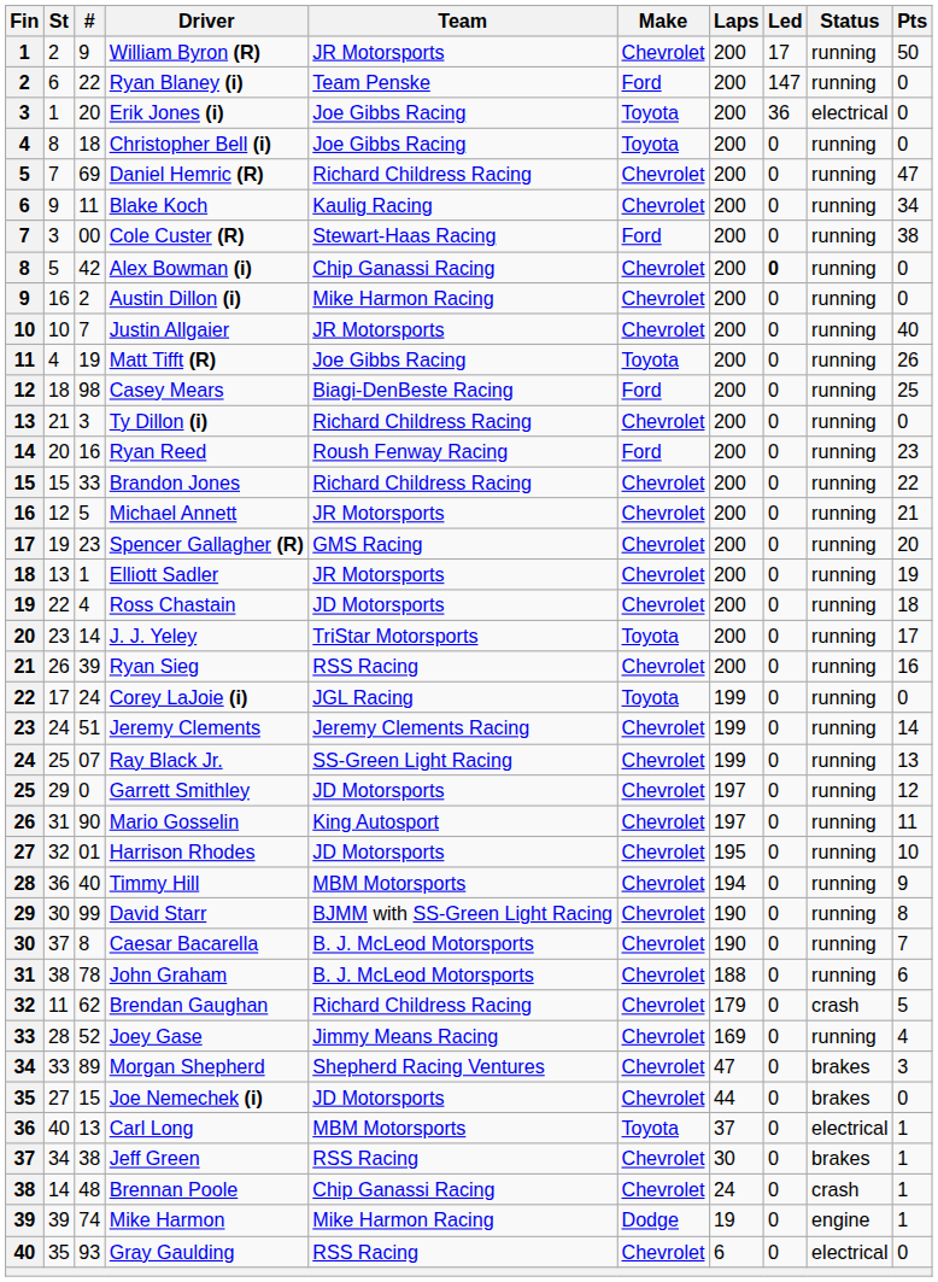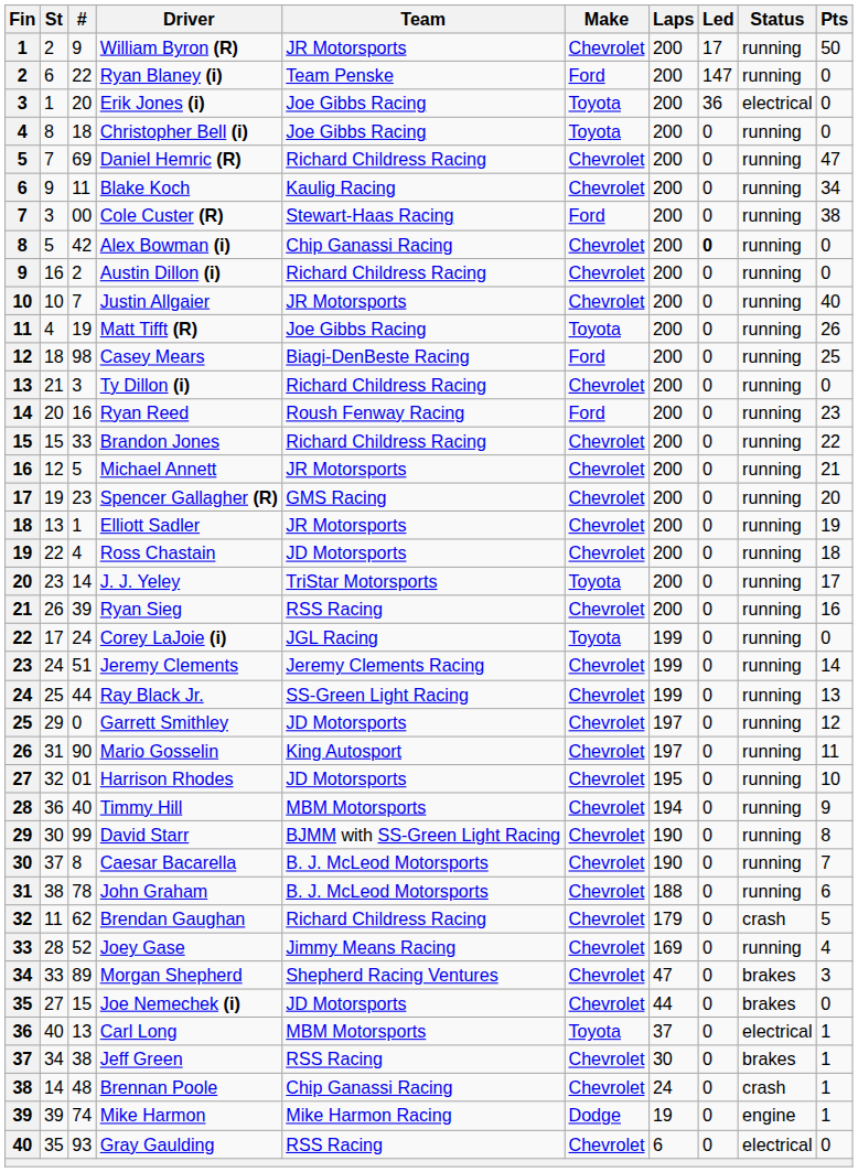 <table class="wikitable" style="font-size:95%">
 <tr>
 <th>Fin</th>
 <th>St</th>
 <th>#</th>
 <th>Driver</th>
 <th>Team</th>
 <th>Make</th>
 <th>Laps</th>
 <th>Led</th>
 <th>Status</th>
 <th>Pts</th>
 </tr>
 <tr>
 <th>1</th>
 <td>2</td>
 <td>9</td>
 <td><a href='#'>William Byron</a> <strong>(R)</strong></td>
 <td><a href='#'>JR Motorsports</a></td>
 <td><a href='#'>Chevrolet</a></td>
 <td>200</td>
 <td>17</td>
 <td>running</td>
 <td>50</td>
 </tr>
 <tr>
 <th>2</th>
 <td>6</td>
 <td>22</td>
 <td><a href='#'>Ryan Blaney</a> <strong>(i)</strong></td>
 <td><a href='#'>Team Penske</a></td>
 <td><a href='#'>Ford</a></td>
 <td>200</td>
 <td>147</td>
 <td>running</td>
 <td>0</td>
 </tr>
 <tr>
 <th>3</th>
 <td>1</td>
 <td>20</td>
 <td><a href='#'>Erik Jones</a> <strong>(i)</strong></td>
 <td><a href='#'>Joe Gibbs Racing</a></td>
 <td><a href='#'>Toyota</a></td>
 <td>200</td>
 <td>36</td>
 <td>electrical</td>
 <td>0</td>
 </tr>
 <tr>
 <th>4</th>
 <td>8</td>
 <td>18</td>
 <td><a href='#'>Christopher Bell</a> <strong>(i)</strong></td>
 <td><a href='#'>Joe Gibbs Racing</a></td>
 <td><a href='#'>Toyota</a></td>
 <td>200</td>
 <td>0</td>
 <td>running</td>
 <td>0</td>
 </tr>
 <tr>
 <th>5</th>
 <td>7</td>
 <td>69</td>
 <td><a href='#'>Daniel Hemric</a> <strong>(R)</strong></td>
 <td><a href='#'>Richard Childress Racing</a></td>
 <td><a href='#'>Chevrolet</a></td>
 <td>200</td>
 <td>0</td>
 <td>running</td>
 <td>47</td>
 </tr>
 <tr>
 <th>6</th>
 <td>9</td>
 <td>11</td>
 <td><a href='#'>Blake Koch</a></td>
 <td><a href='#'>Kaulig Racing</a></td>
 <td><a href='#'>Chevrolet</a></td>
 <td>200</td>
 <td>0</td>
 <td>running</td>
 <td>34</td>
 </tr>
 <tr>
 <th>7</th>
 <td>3</td>
 <td>00</td>
 <td><a href='#'>Cole Custer</a> <strong>(R)</strong></td>
 <td><a href='#'>Stewart-Haas Racing</a></td>
 <td><a href='#'>Ford</a></td>
 <td>200</td>
 <td>0</td>
 <td>running</td>
 <td>38</td>
 </tr>
 <tr>
 <th>8</th>
 <td>5</td>
 <td>42</td>
 <td><a href='#'>Alex Bowman</a> <strong>(i)</strong></td>
 <td><a href='#'>Chip Ganassi Racing</a></td>
 <td><a href='#'>Chevrolet</a></td>
 <td>200</td>
 <td><strong>0</strong></td>
 <td>running</td>
 <td>0</td>
 </tr>
 <tr>
 <th>9</th>
 <td>16</td>
 <td>2</td>
 <td><a href='#'>Austin Dillon</a> <strong>(i)</strong></td>
-<td><a href='#'>Mike Harmon Racing</a></td>
+<td><a href='#'>Richard Childress Racing</a></td>
 <td><a href='#'>Chevrolet</a></td>
 <td>200</td>
 <td>0</td>
 <td>running</td>
 <td>0</td>
 </tr>
 <tr>
 <th>10</th>
 <td>10</td>
 <td>7</td>
 <td><a href='#'>Justin Allgaier</a></td>
 <td><a href='#'>JR Motorsports</a></td>
 <td><a href='#'>Chevrolet</a></td>
 <td>200</td>
 <td>0</td>
 <td>running</td>
 <td>40</td>
 </tr>
 <tr>
 <th>11</th>
 <td>4</td>
 <td>19</td>
 <td><a href='#'>Matt Tifft</a> <strong>(R)</strong></td>
 <td><a href='#'>Joe Gibbs Racing</a></td>
 <td><a href='#'>Toyota</a></td>
 <td>200</td>
 <td>0</td>
 <td>running</td>
 <td>26</td>
 </tr>
 <tr>
 <th>12</th>
 <td>18</td>
 <td>98</td>
 <td><a href='#'>Casey Mears</a></td>
 <td><a href='#'>Biagi-DenBeste Racing</a></td>
 <td><a href='#'>Ford</a></td>
 <td>200</td>
 <td>0</td>
 <td>running</td>
 <td>25</td>
 </tr>
 <tr>
 <th>13</th>
 <td>21</td>
 <td>3</td>
 <td><a href='#'>Ty Dillon</a> <strong>(i)</strong></td>
 <td><a href='#'>Richard Childress Racing</a></td>
 <td><a href='#'>Chevrolet</a></td>
 <td>200</td>
 <td>0</td>
 <td>running</td>
 <td>0</td>
 </tr>
 <tr>
 <th>14</th>
 <td>20</td>
 <td>16</td>
 <td><a href='#'>Ryan Reed</a></td>
 <td><a href='#'>Roush Fenway Racing</a></td>
 <td><a href='#'>Ford</a></td>
 <td>200</td>
 <td>0</td>
 <td>running</td>
 <td>23</td>
 </tr>
 <tr>
 <th>15</th>
 <td>15</td>
 <td>33</td>
 <td><a href='#'>Brandon Jones</a></td>
 <td><a href='#'>Richard Childress Racing</a></td>
 <td><a href='#'>Chevrolet</a></td>
 <td>200</td>
 <td>0</td>
 <td>running</td>
 <td>22</td>
 </tr>
 <tr>
 <th>16</th>
 <td>12</td>
 <td>5</td>
 <td><a href='#'>Michael Annett</a></td>
 <td><a href='#'>JR Motorsports</a></td>
 <td><a href='#'>Chevrolet</a></td>
 <td>200</td>
 <td>0</td>
 <td>running</td>
 <td>21</td>
 </tr>
 <tr>
 <th>17</th>
 <td>19</td>
 <td>23</td>
 <td><a href='#'>Spencer Gallagher</a> <strong>(R)</strong></td>
 <td><a href='#'>GMS Racing</a></td>
 <td><a href='#'>Chevrolet</a></td>
 <td>200</td>
 <td>0</td>
 <td>running</td>
 <td>20</td>
 </tr>
 <tr>
 <th>18</th>
 <td>13</td>
 <td>1</td>
 <td><a href='#'>Elliott Sadler</a></td>
 <td><a href='#'>JR Motorsports</a></td>
 <td><a href='#'>Chevrolet</a></td>
 <td>200</td>
 <td>0</td>
 <td>running</td>
 <td>19</td>
 </tr>
 <tr>
 <th>19</th>
 <td>22</td>
 <td>4</td>
 <td><a href='#'>Ross Chastain</a></td>
 <td><a href='#'>JD Motorsports</a></td>
 <td><a href='#'>Chevrolet</a></td>
 <td>200</td>
 <td>0</td>
 <td>running</td>
 <td>18</td>
 </tr>
 <tr>
 <th>20</th>
 <td>23</td>
 <td>14</td>
 <td><a href='#'>J. J. Yeley</a></td>
 <td><a href='#'>TriStar Motorsports</a></td>
 <td><a href='#'>Toyota</a></td>
 <td>200</td>
 <td>0</td>
 <td>running</td>
 <td>17</td>
 </tr>
 <tr>
 <th>21</th>
 <td>26</td>
 <td>39</td>
 <td><a href='#'>Ryan Sieg</a></td>
 <td><a href='#'>RSS Racing</a></td>
 <td><a href='#'>Chevrolet</a></td>
 <td>200</td>
 <td>0</td>
 <td>running</td>
 <td>16</td>
 </tr>
 <tr>
 <th>22</th>
 <td>17</td>
 <td>24</td>
 <td><a href='#'>Corey LaJoie</a> <strong>(i)</strong></td>
 <td><a href='#'>JGL Racing</a></td>
 <td><a href='#'>Toyota</a></td>
 <td>199</td>
 <td>0</td>
 <td>running</td>
 <td>0</td>
 </tr>
 <tr>
 <th>23</th>
 <td>24</td>
 <td>51</td>
 <td><a href='#'>Jeremy Clements</a></td>
 <td><a href='#'>Jeremy Clements Racing</a></td>
 <td><a href='#'>Chevrolet</a></td>
 <td>199</td>
 <td>0</td>
 <td>running</td>
 <td>14</td>
 </tr>
 <tr>
 <th>24</th>
 <td>25</td>
-<td>07</td>
+<td>44</td>
 <td><a href='#'>Ray Black Jr.</a></td>
 <td><a href='#'>SS-Green Light Racing</a></td>
 <td><a href='#'>Chevrolet</a></td>
 <td>199</td>
 <td>0</td>
 <td>running</td>
 <td>13</td>
 </tr>
 <tr>
 <th>25</th>
 <td>29</td>
 <td>0</td>
 <td><a href='#'>Garrett Smithley</a></td>
 <td><a href='#'>JD Motorsports</a></td>
 <td><a href='#'>Chevrolet</a></td>
 <td>197</td>
 <td>0</td>
 <td>running</td>
 <td>12</td>
 </tr>
 <tr>
 <th>26</th>
 <td>31</td>
 <td>90</td>
 <td><a href='#'>Mario Gosselin</a></td>
 <td><a href='#'>King Autosport</a></td>
 <td><a href='#'>Chevrolet</a></td>
 <td>197</td>
 <td>0</td>
 <td>running</td>
 <td>11</td>
 </tr>
 <tr>
 <th>27</th>
 <td>32</td>
 <td>01</td>
 <td><a href='#'>Harrison Rhodes</a></td>
 <td><a href='#'>JD Motorsports</a></td>
 <td><a href='#'>Chevrolet</a></td>
 <td>195</td>
 <td>0</td>
 <td>running</td>
 <td>10</td>
 </tr>
 <tr>
 <th>28</th>
 <td>36</td>
 <td>40</td>
 <td><a href='#'>Timmy Hill</a></td>
 <td><a href='#'>MBM Motorsports</a></td>
 <td><a href='#'>Chevrolet</a></td>
 <td>194</td>
 <td>0</td>
 <td>running</td>
 <td>9</td>
 </tr>
 <tr>
 <th>29</th>
 <td>30</td>
 <td>99</td>
 <td><a href='#'>David Starr</a></td>
 <td><a href='#'>BJMM</a> with <a href='#'>SS-Green Light Racing</a></td>
 <td><a href='#'>Chevrolet</a></td>
 <td>190</td>
 <td>0</td>
 <td>running</td>
 <td>8</td>
 </tr>
 <tr>
 <th>30</th>
 <td>37</td>
 <td>8</td>
 <td><a href='#'>Caesar Bacarella</a></td>
 <td><a href='#'>B. J. McLeod Motorsports</a></td>
 <td><a href='#'>Chevrolet</a></td>
 <td>190</td>
 <td>0</td>
 <td>running</td>
 <td>7</td>
 </tr>
 <tr>
 <th>31</th>
 <td>38</td>
 <td>78</td>
 <td><a href='#'>John Graham</a></td>
 <td><a href='#'>B. J. McLeod Motorsports</a></td>
 <td><a href='#'>Chevrolet</a></td>
 <td>188</td>
 <td>0</td>
 <td>running</td>
 <td>6</td>
 </tr>
 <tr>
 <th>32</th>
 <td>11</td>
 <td>62</td>
 <td><a href='#'>Brendan Gaughan</a></td>
 <td><a href='#'>Richard Childress Racing</a></td>
 <td><a href='#'>Chevrolet</a></td>
 <td>179</td>
 <td>0</td>
 <td>crash</td>
 <td>5</td>
 </tr>
 <tr>
 <th>33</th>
 <td>28</td>
 <td>52</td>
 <td><a href='#'>Joey Gase</a></td>
 <td><a href='#'>Jimmy Means Racing</a></td>
 <td><a href='#'>Chevrolet</a></td>
 <td>169</td>
 <td>0</td>
 <td>running</td>
 <td>4</td>
 </tr>
 <tr>
 <th>34</th>
 <td>33</td>
 <td>89</td>
 <td><a href='#'>Morgan Shepherd</a></td>
 <td><a href='#'>Shepherd Racing Ventures</a></td>
 <td><a href='#'>Chevrolet</a></td>
 <td>47</td>
 <td>0</td>
 <td>brakes</td>
 <td>3</td>
 </tr>
 <tr>
 <th>35</th>
 <td>27</td>
 <td>15</td>
 <td><a href='#'>Joe Nemechek</a> <strong>(i)</strong></td>
 <td><a href='#'>JD Motorsports</a></td>
 <td><a href='#'>Chevrolet</a></td>
 <td>44</td>
 <td>0</td>
 <td>brakes</td>
 <td>0</td>
 </tr>
 <tr>
 <th>36</th>
 <td>40</td>
 <td>13</td>
 <td><a href='#'>Carl Long</a></td>
 <td><a href='#'>MBM Motorsports</a></td>
 <td><a href='#'>Toyota</a></td>
 <td>37</td>
 <td>0</td>
 <td>electrical</td>
 <td>1</td>
 </tr>
 <tr>
 <th>37</th>
 <td>34</td>
 <td>38</td>
 <td><a href='#'>Jeff Green</a></td>
 <td><a href='#'>RSS Racing</a></td>
 <td><a href='#'>Chevrolet</a></td>
 <td>30</td>
 <td>0</td>
 <td>brakes</td>
 <td>1</td>
 </tr>
 <tr>
 <th>38</th>
 <td>14</td>
 <td>48</td>
 <td><a href='#'>Brennan Poole</a></td>
 <td><a href='#'>Chip Ganassi Racing</a></td>
 <td><a href='#'>Chevrolet</a></td>
 <td>24</td>
 <td>0</td>
 <td>crash</td>
 <td>1</td>
 </tr>
 <tr>
 <th>39</th>
 <td>39</td>
 <td>74</td>
 <td><a href='#'>Mike Harmon</a></td>
 <td><a href='#'>Mike Harmon Racing</a></td>
 <td><a href='#'>Dodge</a></td>
 <td>19</td>
 <td>0</td>
 <td>engine</td>
 <td>1</td>
 </tr>
 <tr>
 <th>40</th>
 <td>35</td>
 <td>93</td>
 <td><a href='#'>Gray Gaulding</a></td>
 <td><a href='#'>RSS Racing</a></td>
 <td><a href='#'>Chevrolet</a></td>
 <td>6</td>
 <td>0</td>
 <td>electrical</td>
 <td>0</td>
 </tr>
 <tr>
 <th colspan="10"></th>
 </tr>
 </table>
